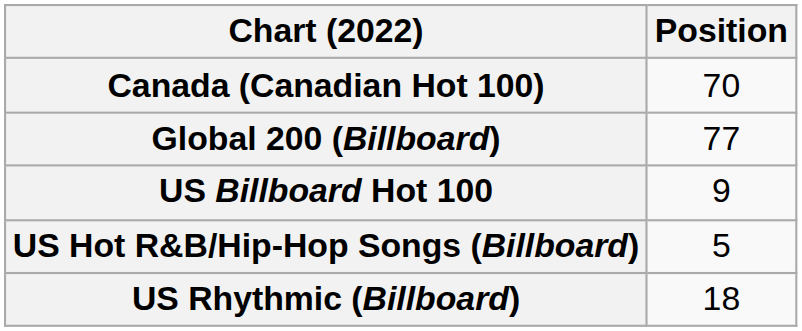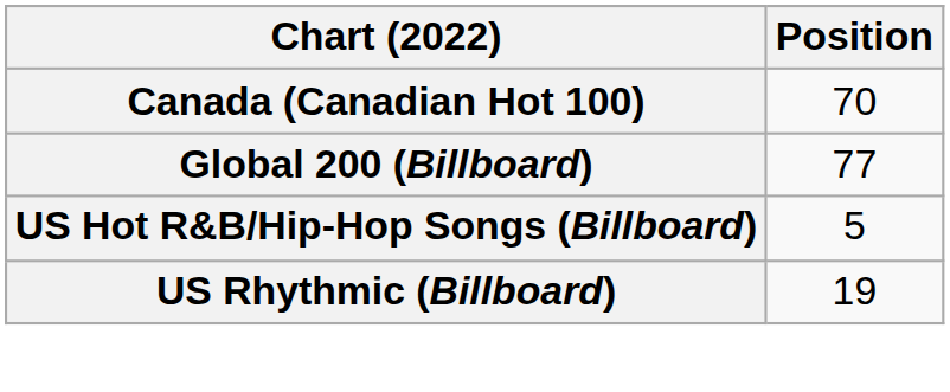 <table class="wikitable sortable plainrowheaders" style="text-align:center">
 <tr>
 <th scope="col">Chart (2022)</th>
 <th scope="col">Position</th>
 </tr>
 <tr>
 <th scope="row">Canada (Canadian Hot 100)</th>
 <td>70</td>
 </tr>
 <tr>
 <th scope="row">Global 200 (<em>Billboard</em>)</th>
 <td>77</td>
 </tr>
 <tr>
-<th scope="row">US <em>Billboard</em> Hot 100</th>
-<td>9</td>
-</tr>
-<tr>
 <th scope="row">US Hot R&B/Hip-Hop Songs (<em>Billboard</em>)</th>
 <td>5</td>
 </tr>
 <tr>
 <th scope="row">US Rhythmic (<em>Billboard</em>)</th>
-<td>18</td>
+<td>19</td>
 </tr>
 </table>
